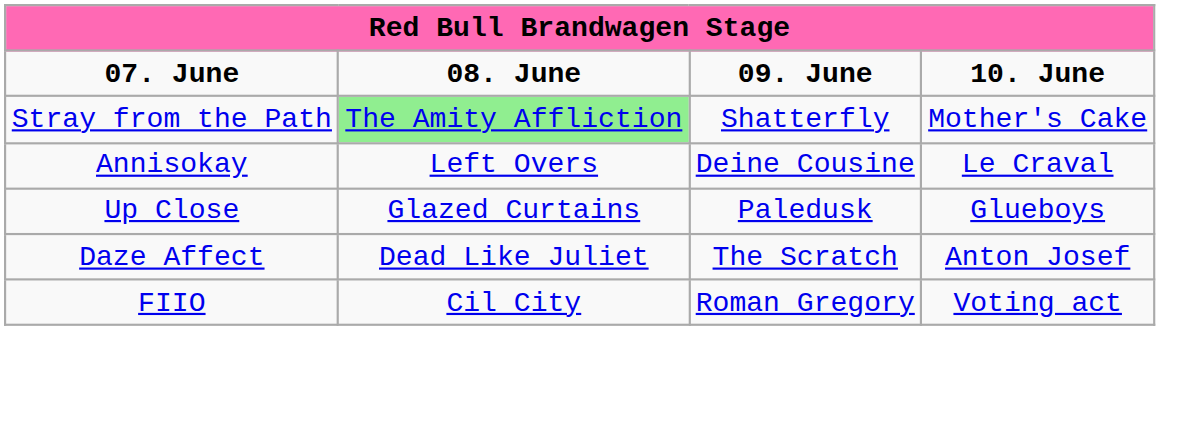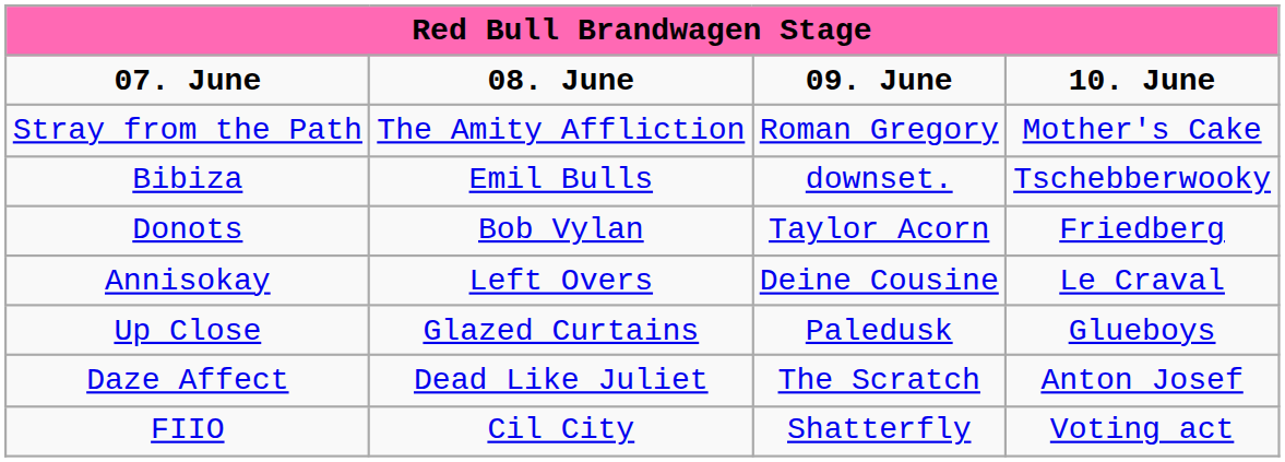 <table class="wikitable" style="text-align:center">
 <tr>
 <td colspan="4" style="background-color:#FF69B4"><strong>Red Bull Brandwagen Stage</strong></td>
 </tr>
 <tr>
 <td><strong>07. June</strong></td>
 <td><strong>08. June</strong></td>
 <td><strong>09. June</strong></td>
 <td><strong>10. June</strong></td>
 </tr>
 <tr>
 <td><a href='#'>Stray from the Path</a></td>
-<td style="background: lightgreen;"><a href='#'>The Amity Affliction</a></td>
-<td><a href='#'>Shatterfly</a></td>
+<td><a href='#'>The Amity Affliction</a></td>
+<td><a href='#'>Roman Gregory</a></td>
 <td><a href='#'>Mother's Cake</a></td>
+</tr>
+<tr>
+<td><a href='#'>Bibiza</a></td>
+<td><a href='#'>Emil Bulls</a></td>
+<td><a href='#'>downset.</a></td>
+<td><a href='#'>Tschebberwooky</a></td>
+</tr>
+<tr>
+<td><a href='#'>Donots</a></td>
+<td><a href='#'>Bob Vylan</a></td>
+<td><a href='#'>Taylor Acorn</a></td>
+<td><a href='#'>Friedberg</a></td>
 </tr>
 <tr>
 <td><a href='#'>Annisokay</a></td>
 <td><a href='#'>Left Overs</a></td>
 <td><a href='#'>Deine Cousine</a></td>
 <td><a href='#'>Le Craval</a></td>
 </tr>
 <tr>
 <td><a href='#'>Up Close</a></td>
 <td><a href='#'>Glazed Curtains</a></td>
 <td><a href='#'>Paledusk</a></td>
 <td><a href='#'>Glueboys</a></td>
 </tr>
 <tr>
 <td><a href='#'>Daze Affect</a></td>
 <td><a href='#'>Dead Like Juliet</a></td>
 <td><a href='#'>The Scratch</a></td>
 <td><a href='#'>Anton Josef</a></td>
 </tr>
 <tr>
 <td><a href='#'>FIIO</a></td>
 <td><a href='#'>Cil City</a></td>
-<td><a href='#'>Roman Gregory</a></td>
+<td><a href='#'>Shatterfly</a></td>
 <td><a href='#'>Voting act</a></td>
 </tr>
 </table>
